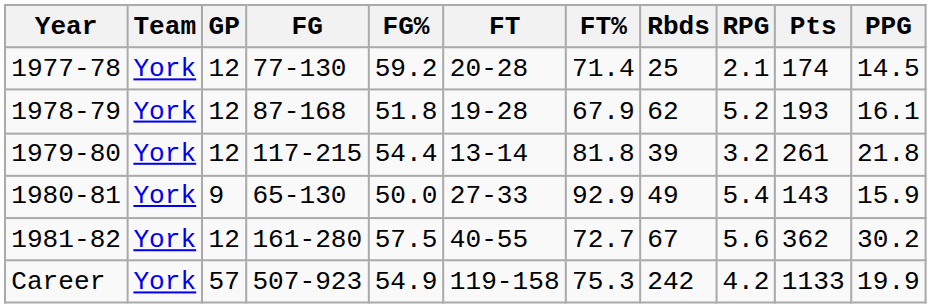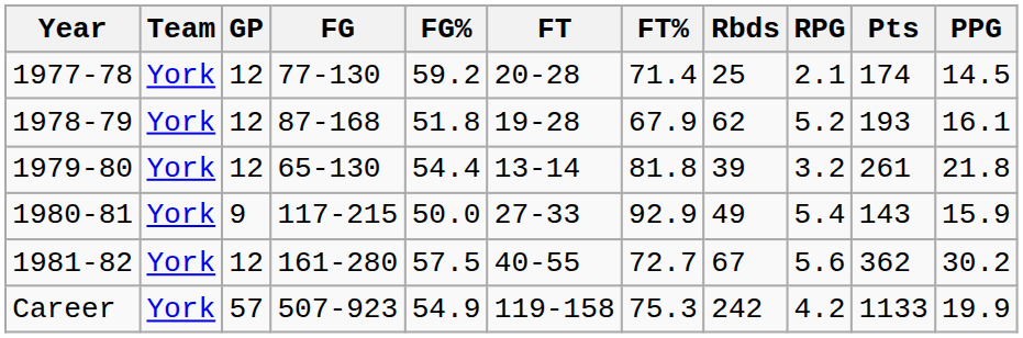 <table class="wikitable">
 <tr>
 <th>Year</th>
 <th>Team</th>
 <th>GP</th>
 <th>FG</th>
 <th>FG%</th>
 <th>FT</th>
 <th>FT%</th>
 <th>Rbds</th>
 <th>RPG</th>
 <th>Pts</th>
 <th>PPG</th>
 </tr>
 <tr>
 <td>1977-78</td>
 <td><a href='#'>York</a></td>
 <td>12</td>
 <td>77-130</td>
 <td>59.2</td>
 <td>20-28</td>
 <td>71.4</td>
 <td>25</td>
 <td>2.1</td>
 <td>174</td>
 <td>14.5</td>
 </tr>
 <tr>
 <td>1978-79</td>
 <td><a href='#'>York</a></td>
 <td>12</td>
 <td>87-168</td>
 <td>51.8</td>
 <td>19-28</td>
 <td>67.9</td>
 <td>62</td>
 <td>5.2</td>
 <td>193</td>
 <td>16.1</td>
 </tr>
 <tr>
 <td>1979-80</td>
 <td><a href='#'>York</a></td>
 <td>12</td>
-<td>117-215</td>
+<td>65-130</td>
 <td>54.4</td>
 <td>13-14</td>
 <td>81.8</td>
 <td>39</td>
 <td>3.2</td>
 <td>261</td>
 <td>21.8</td>
 </tr>
 <tr>
 <td>1980-81</td>
 <td><a href='#'>York</a></td>
 <td>9</td>
-<td>65-130</td>
+<td>117-215</td>
 <td>50.0</td>
 <td>27-33</td>
 <td>92.9</td>
 <td>49</td>
 <td>5.4</td>
 <td>143</td>
 <td>15.9</td>
 </tr>
 <tr>
 <td>1981-82</td>
 <td><a href='#'>York</a></td>
 <td>12</td>
 <td>161-280</td>
 <td>57.5</td>
 <td>40-55</td>
 <td>72.7</td>
 <td>67</td>
 <td>5.6</td>
 <td>362</td>
 <td>30.2</td>
 </tr>
 <tr>
 <td>Career</td>
 <td><a href='#'>York</a></td>
 <td>57</td>
 <td>507-923</td>
 <td>54.9</td>
 <td>119-158</td>
 <td>75.3</td>
 <td>242</td>
 <td>4.2</td>
 <td>1133</td>
 <td>19.9</td>
 </tr>
 </table>
